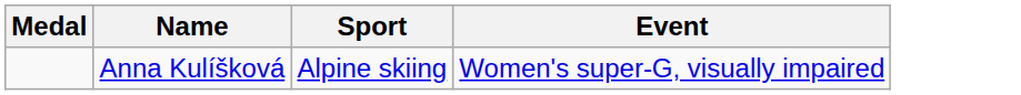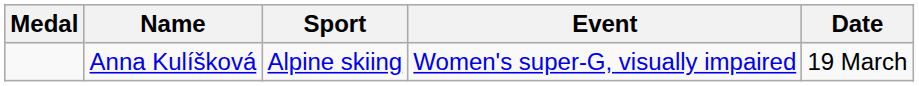 <table class="wikitable sortable" style="font-size:95%">
 <tr>
 <th>Medal</th>
 <th>Name</th>
 <th>Sport</th>
 <th>Event</th>
+<th>Date</th>
 </tr>
 <tr>
 <td></td>
 <td><a href='#'>Anna Kulíšková</a></td>
 <td><a href='#'>Alpine skiing</a></td>
 <td><a href='#'>Women's super-G, visually impaired</a></td>
+<td>19 March</td>
 </tr>
 </table>
